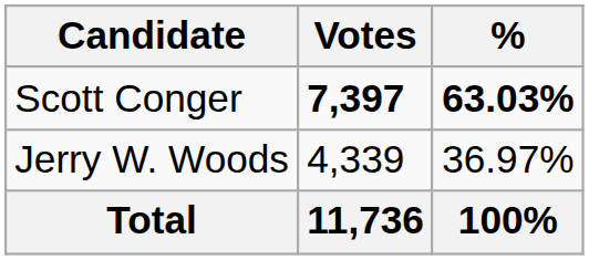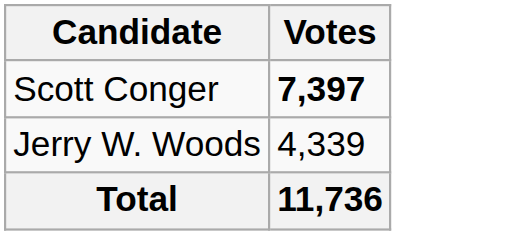 <table class="wikitable">
 <tr>
 <th>Candidate</th>
 <th>Votes</th>
-<th>%</th>
 </tr>
 <tr>
 <td>Scott Conger</td>
 <td><strong>7,397</strong></td>
-<td><strong>63.03%</strong></td>
 </tr>
 <tr>
 <td>Jerry W. Woods</td>
 <td>4,339</td>
-<td>36.97%</td>
 </tr>
 <tr>
 <th>Total</th>
 <th><strong>11,736</strong></th>
-<th>100%</th>
 </tr>
 </table>
